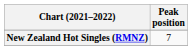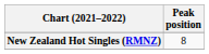 <table class="wikitable sortable plainrowheaders" style="text-align:center">
 <tr>
 <th scope="col">Chart (2021–2022)</th>
 <th scope="col">Peak<br>position</th>
 </tr>
 <tr>
 </tr>
 <tr>
 </tr>
 <tr>
 <th scope="row">New Zealand Hot Singles (<a href='#'>RMNZ</a>)</th>
-<td>7</td>
+<td>8</td>
 </tr>
 <tr>
 </tr>
 <tr>
 </tr>
 </table>
